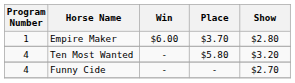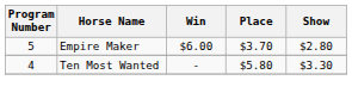 <table class="wikitable sortable" style="font-size:90%">
 <tr>
 <th width="48px">Program <br> Number</th>
 <th width="110px">Horse Name</th>
 <th width="58px">Win</th>
 <th width="58px">Place</th>
 <th width="58px">Show</th>
 </tr>
 <tr>
-<td align=center>1</td>
+<td align=center>5</td>
 <td>Empire Maker</td>
 <td align=center>$6.00</td>
 <td align=center>$3.70</td>
 <td align=center>$2.80</td>
 </tr>
 <tr>
 </tr>
 <tr>
 <td align=center>4</td>
 <td>Ten Most Wanted</td>
 <td align=center>-</td>
 <td align=center>$5.80</td>
-<td align=center>$3.20</td>
+<td align=center>$3.30</td>
 </tr>
 <tr>
 </tr>
 <tr>
-<td align=center>4</td>
-<td>Funny Cide</td>
-<td align=center>-</td>
-<td align=center>-</td>
-<td align=center>$2.70</td>
-</tr>
-<tr>
 </tr>
 </table>
